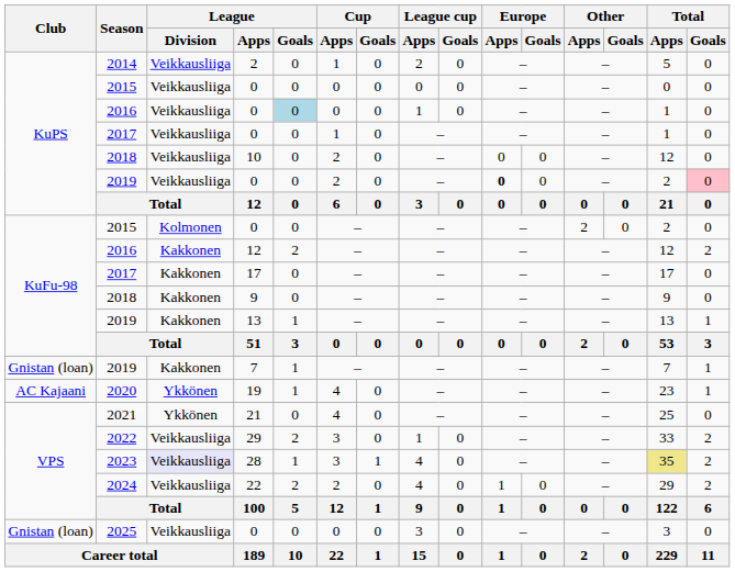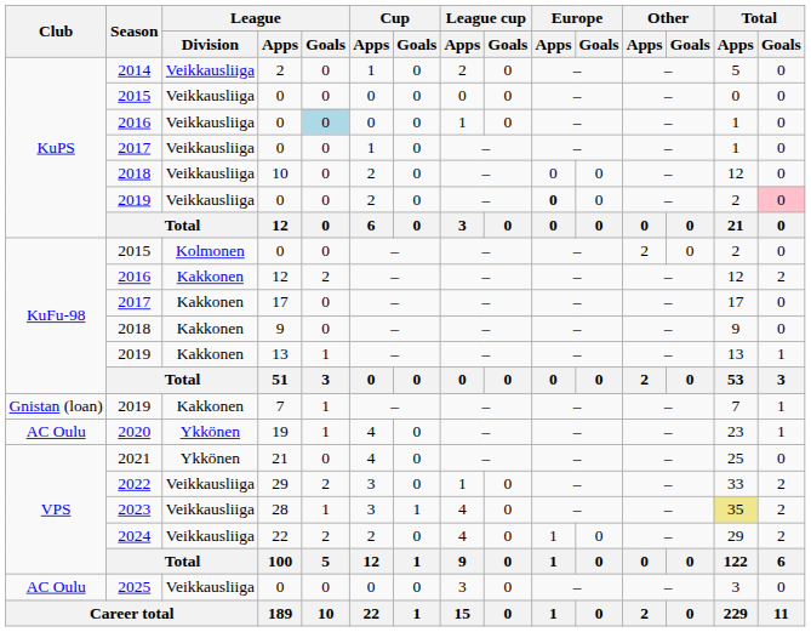 <table class="wikitable" style="text-align:center">
 <tr>
 <th rowspan="2">Club</th>
 <th rowspan="2">Season</th>
 <th colspan="3">League</th>
 <th colspan="2">Cup</th>
 <th colspan="2">League cup</th>
 <th colspan="2">Europe</th>
 <th colspan="2">Other</th>
 <th colspan="2">Total</th>
 </tr>
 <tr>
 <th>Division</th>
 <th>Apps</th>
 <th>Goals</th>
 <th>Apps</th>
 <th>Goals</th>
 <th>Apps</th>
 <th>Goals</th>
 <th>Apps</th>
 <th>Goals</th>
 <th>Apps</th>
 <th>Goals</th>
 <th>Apps</th>
 <th>Goals</th>
 </tr>
 <tr>
 <td rowspan=7><a href='#'>KuPS</a></td>
 <td><a href='#'>2014</a></td>
 <td><a href='#'>Veikkausliiga</a></td>
 <td>2</td>
 <td>0</td>
 <td>1</td>
 <td>0</td>
 <td>2</td>
 <td>0</td>
 <td colspan=2>–</td>
 <td colspan=2>–</td>
 <td>5</td>
 <td>0</td>
 </tr>
 <tr>
 <td><a href='#'>2015</a></td>
 <td>Veikkausliiga</td>
 <td>0</td>
 <td>0</td>
 <td>0</td>
 <td>0</td>
 <td>0</td>
 <td>0</td>
 <td colspan=2>–</td>
 <td colspan=2>–</td>
 <td>0</td>
 <td>0</td>
 </tr>
 <tr>
 <td><a href='#'>2016</a></td>
 <td>Veikkausliiga</td>
 <td>0</td>
 <td style="background: lightblue;">0</td>
 <td>0</td>
 <td>0</td>
 <td>1</td>
 <td>0</td>
 <td colspan=2>–</td>
 <td colspan=2>–</td>
 <td>1</td>
 <td>0</td>
 </tr>
 <tr>
 <td><a href='#'>2017</a></td>
 <td>Veikkausliiga</td>
 <td>0</td>
 <td>0</td>
 <td>1</td>
 <td>0</td>
 <td colspan=2>–</td>
 <td colspan=2>–</td>
 <td colspan=2>–</td>
 <td>1</td>
 <td>0</td>
 </tr>
 <tr>
 <td><a href='#'>2018</a></td>
 <td>Veikkausliiga</td>
 <td>10</td>
 <td>0</td>
 <td>2</td>
 <td>0</td>
 <td colspan=2>–</td>
 <td>0</td>
 <td>0</td>
 <td colspan=2>–</td>
 <td>12</td>
 <td>0</td>
 </tr>
 <tr>
 <td><a href='#'>2019</a></td>
 <td>Veikkausliiga</td>
 <td>0</td>
 <td>0</td>
 <td>2</td>
 <td>0</td>
 <td colspan=2>–</td>
 <td><strong>0</strong></td>
 <td>0</td>
 <td colspan=2>–</td>
 <td>2</td>
 <td style="background: pink;">0</td>
 </tr>
 <tr>
 <th colspan=2>Total</th>
 <th>12</th>
 <th>0</th>
 <th>6</th>
 <th>0</th>
 <th>3</th>
 <th>0</th>
 <th>0</th>
 <th>0</th>
 <th>0</th>
 <th>0</th>
 <th>21</th>
 <th>0</th>
 </tr>
 <tr>
 <td rowspan=6><a href='#'>KuFu-98</a></td>
 <td>2015</td>
 <td><a href='#'>Kolmonen</a></td>
 <td>0</td>
 <td>0</td>
 <td colspan=2>–</td>
 <td colspan=2>–</td>
 <td colspan=2>–</td>
 <td>2</td>
 <td>0</td>
 <td>2</td>
 <td>0</td>
 </tr>
 <tr>
 <td><a href='#'>2016</a></td>
 <td><a href='#'>Kakkonen</a></td>
 <td>12</td>
 <td>2</td>
 <td colspan=2>–</td>
 <td colspan=2>–</td>
 <td colspan=2>–</td>
 <td colspan=2>–</td>
 <td>12</td>
 <td>2</td>
 </tr>
 <tr>
 <td><a href='#'>2017</a></td>
 <td>Kakkonen</td>
 <td>17</td>
 <td>0</td>
 <td colspan=2>–</td>
 <td colspan=2>–</td>
 <td colspan=2>–</td>
 <td colspan=2>–</td>
 <td>17</td>
 <td>0</td>
 </tr>
 <tr>
 <td>2018</td>
 <td>Kakkonen</td>
 <td>9</td>
 <td>0</td>
 <td colspan=2>–</td>
 <td colspan=2>–</td>
 <td colspan=2>–</td>
 <td colspan=2>–</td>
 <td>9</td>
 <td>0</td>
 </tr>
 <tr>
 <td>2019</td>
 <td>Kakkonen</td>
 <td>13</td>
 <td>1</td>
 <td colspan=2>–</td>
 <td colspan=2>–</td>
 <td colspan=2>–</td>
 <td colspan=2>–</td>
 <td>13</td>
 <td>1</td>
 </tr>
 <tr>
 <th colspan=2>Total</th>
 <th>51</th>
 <th>3</th>
 <th>0</th>
 <th>0</th>
 <th>0</th>
 <th>0</th>
 <th>0</th>
 <th>0</th>
 <th>2</th>
 <th>0</th>
 <th>53</th>
 <th>3</th>
 </tr>
 <tr>
 <td><a href='#'>Gnistan</a> (loan)</td>
 <td>2019</td>
 <td>Kakkonen</td>
 <td>7</td>
 <td>1</td>
 <td colspan=2>–</td>
 <td colspan=2>–</td>
 <td colspan=2>–</td>
 <td colspan=2>–</td>
 <td>7</td>
 <td>1</td>
 </tr>
 <tr>
-<td><a href='#'>AC Kajaani</a></td>
+<td><a href='#'>AC Oulu</a></td>
 <td><a href='#'>2020</a></td>
 <td><a href='#'>Ykkönen</a></td>
 <td>19</td>
 <td>1</td>
 <td>4</td>
 <td>0</td>
 <td colspan=2>–</td>
 <td colspan=2>–</td>
 <td colspan=2>–</td>
 <td>23</td>
 <td>1</td>
 </tr>
 <tr>
 <td rowspan=5><a href='#'>VPS</a></td>
 <td>2021</td>
 <td>Ykkönen</td>
 <td>21</td>
 <td>0</td>
 <td>4</td>
 <td>0</td>
 <td colspan=2>–</td>
 <td colspan=2>–</td>
 <td colspan=2>–</td>
 <td>25</td>
 <td>0</td>
 </tr>
 <tr>
 <td><a href='#'>2022</a></td>
 <td>Veikkausliiga</td>
 <td>29</td>
 <td>2</td>
 <td>3</td>
 <td>0</td>
 <td>1</td>
 <td>0</td>
 <td colspan=2>–</td>
 <td colspan=2>–</td>
 <td>33</td>
 <td>2</td>
 </tr>
 <tr>
 <td><a href='#'>2023</a></td>
-<td style="background: lavender;">Veikkausliiga</td>
+<td>Veikkausliiga</td>
 <td>28</td>
 <td>1</td>
 <td>3</td>
 <td>1</td>
 <td>4</td>
 <td>0</td>
 <td colspan=2>–</td>
 <td colspan=2>–</td>
 <td style="background: khaki;">35</td>
 <td>2</td>
 </tr>
 <tr>
 <td><a href='#'>2024</a></td>
 <td>Veikkausliiga</td>
 <td>22</td>
 <td>2</td>
 <td>2</td>
 <td>0</td>
 <td>4</td>
 <td>0</td>
 <td>1</td>
 <td>0</td>
 <td colspan=2>–</td>
 <td>29</td>
 <td>2</td>
 </tr>
 <tr>
 <th colspan=2>Total</th>
 <th>100</th>
 <th>5</th>
 <th>12</th>
 <th>1</th>
 <th>9</th>
 <th>0</th>
 <th>1</th>
 <th>0</th>
 <th>0</th>
 <th>0</th>
 <th>122</th>
 <th>6</th>
 </tr>
 <tr>
-<td><a href='#'>Gnistan</a> (loan)</td>
+<td><a href='#'>AC Oulu</a></td>
 <td><a href='#'>2025</a></td>
 <td>Veikkausliiga</td>
 <td>0</td>
 <td>0</td>
 <td>0</td>
 <td>0</td>
 <td>3</td>
 <td>0</td>
 <td colspan=2>–</td>
 <td colspan=2>–</td>
 <td>3</td>
 <td>0</td>
 </tr>
 <tr>
 <th colspan="3">Career total</th>
 <th>189</th>
 <th>10</th>
 <th>22</th>
 <th>1</th>
 <th>15</th>
 <th>0</th>
 <th>1</th>
 <th>0</th>
 <th>2</th>
 <th>0</th>
 <th>229</th>
 <th>11</th>
 </tr>
 </table>
